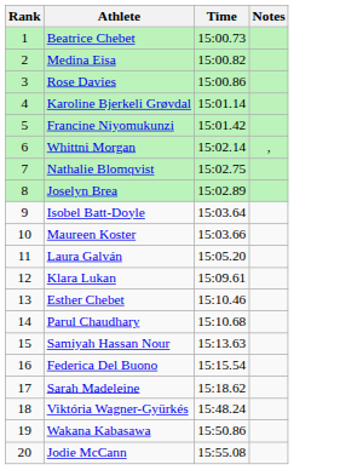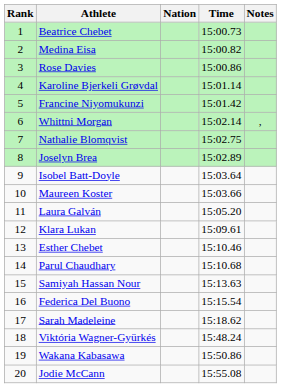 <table class="wikitable sortable" style="text-align:center;">
 <tr>
 <th>Rank</th>
 <th>Athlete</th>
+<th>Nation</th>
 <th>Time</th>
 <th>Notes</th>
 </tr>
 <tr bgcolor=#bbf3bb>
 <td>1</td>
 <td align=left><a href='#'>Beatrice Chebet</a></td>
+<td align=left></td>
 <td>15:00.73</td>
 <td></td>
 </tr>
 <tr bgcolor=#bbf3bb>
 <td>2</td>
 <td align=left><a href='#'>Medina Eisa</a></td>
+<td align=left></td>
 <td>15:00.82</td>
 <td></td>
 </tr>
 <tr bgcolor=#bbf3bb>
 <td>3</td>
 <td align=left><a href='#'>Rose Davies</a></td>
+<td align=left></td>
 <td>15:00.86</td>
 <td></td>
 </tr>
 <tr bgcolor=#bbf3bb>
 <td>4</td>
 <td align=left><a href='#'>Karoline Bjerkeli Grøvdal</a></td>
+<td align=left></td>
 <td>15:01.14</td>
 <td></td>
 </tr>
 <tr bgcolor=#bbf3bb>
 <td>5</td>
 <td align=left><a href='#'>Francine Niyomukunzi</a></td>
+<td align=left></td>
 <td>15:01.42</td>
 <td></td>
 </tr>
 <tr bgcolor=#bbf3bb>
 <td>6</td>
 <td align=left><a href='#'>Whittni Morgan</a></td>
+<td align=left></td>
 <td>15:02.14</td>
 <td>, </td>
 </tr>
 <tr bgcolor=#bbf3bb>
 <td>7</td>
 <td align=left><a href='#'>Nathalie Blomqvist</a></td>
+<td align=left></td>
 <td>15:02.75</td>
 <td></td>
 </tr>
 <tr bgcolor=#bbf3bb>
 <td>8</td>
 <td align=left><a href='#'>Joselyn Brea</a></td>
+<td align=left></td>
 <td>15:02.89</td>
 <td></td>
 </tr>
 <tr>
 <td>9</td>
 <td align=left><a href='#'>Isobel Batt-Doyle</a></td>
+<td align=left></td>
 <td>15:03.64</td>
 <td></td>
 </tr>
 <tr>
 <td>10</td>
 <td align=left><a href='#'>Maureen Koster</a></td>
+<td align=left></td>
 <td>15:03.66</td>
 <td></td>
 </tr>
 <tr>
 <td>11</td>
 <td align=left><a href='#'>Laura Galván</a></td>
+<td align=left></td>
 <td>15:05.20</td>
 <td></td>
 </tr>
 <tr>
 <td>12</td>
 <td align=left><a href='#'>Klara Lukan</a></td>
+<td align=left></td>
 <td>15:09.61</td>
 <td></td>
 </tr>
 <tr>
 <td>13</td>
 <td align=left><a href='#'>Esther Chebet</a></td>
+<td align=left></td>
 <td>15:10.46</td>
 <td></td>
 </tr>
 <tr>
 <td>14</td>
 <td align=left><a href='#'>Parul Chaudhary</a></td>
+<td align=left></td>
 <td>15:10.68</td>
 <td></td>
 </tr>
 <tr>
 <td>15</td>
 <td align=left><a href='#'>Samiyah Hassan Nour</a></td>
+<td align=left></td>
 <td>15:13.63</td>
 <td></td>
 </tr>
 <tr>
 <td>16</td>
 <td align=left><a href='#'>Federica Del Buono</a></td>
+<td align=left></td>
 <td>15:15.54</td>
 <td></td>
 </tr>
 <tr>
 <td>17</td>
 <td align=left><a href='#'>Sarah Madeleine</a></td>
+<td align=left></td>
 <td>15:18.62</td>
 <td></td>
 </tr>
 <tr>
 <td>18</td>
 <td align=left><a href='#'>Viktória Wagner-Gyürkés</a></td>
+<td align=left></td>
 <td>15:48.24</td>
 <td></td>
 </tr>
 <tr>
 <td>19</td>
 <td align=left><a href='#'>Wakana Kabasawa</a></td>
+<td align=left></td>
 <td>15:50.86</td>
 <td></td>
 </tr>
 <tr>
 <td>20</td>
 <td align=left><a href='#'>Jodie McCann</a></td>
+<td align=left></td>
 <td>15:55.08</td>
 <td></td>
 </tr>
 </table>
